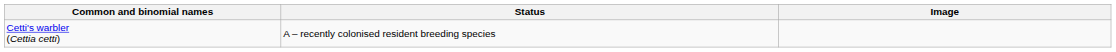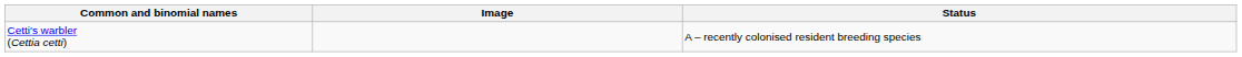 <table width=90% class="wikitable">
 <tr>
 <th width=25%>Common and binomial names</th>
+<th width=30%>Image</th>
 <th width=45%>Status</th>
-<th width=30%>Image</th>
 </tr>
 <tr>
 <td><a href='#'>Cetti's warbler</a><br>(<em>Cettia cetti</em>)</td>
+<td></td>
 <td>A – recently colonised resident breeding species</td>
-<td></td>
 </tr>
 </table>
